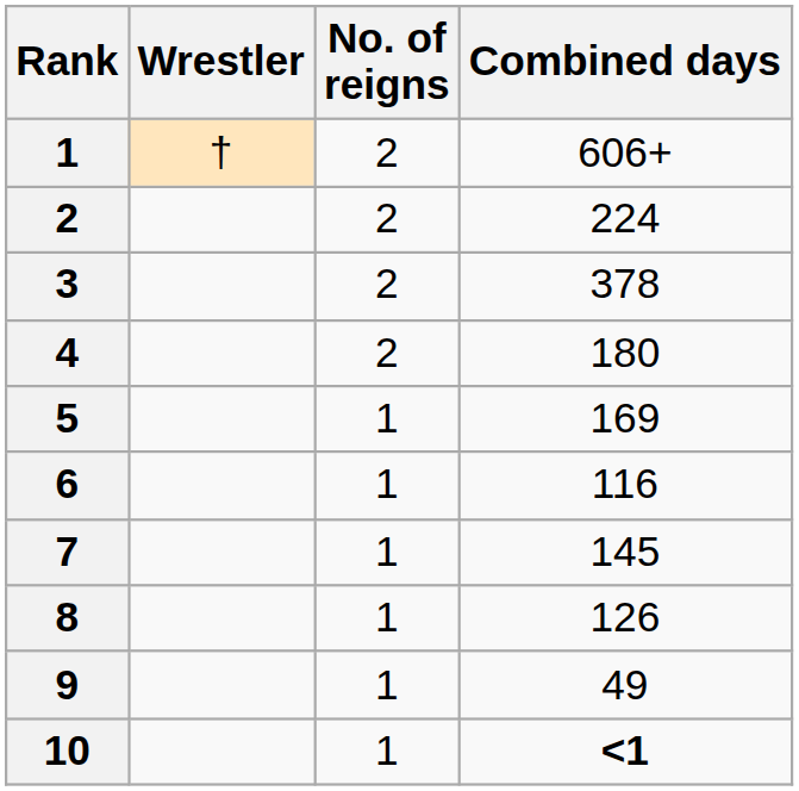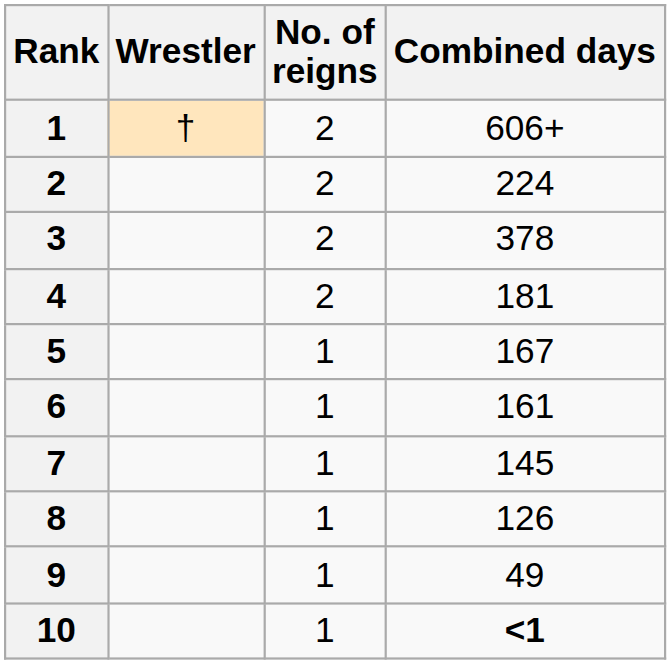 <table class="wikitable sortable" style="text-align: center">
 <tr>
 <th>Rank</th>
 <th>Wrestler</th>
 <th>No. of<br>reigns</th>
 <th>Combined days</th>
 </tr>
 <tr>
 <th>1</th>
 <td style="background:#ffe6bd;">†</td>
 <td>2</td>
 <td>606+</td>
 </tr>
 <tr>
 <th>2</th>
 <td></td>
 <td>2</td>
 <td>224</td>
 </tr>
 <tr>
 <th>3</th>
 <td></td>
 <td>2</td>
 <td>378</td>
 </tr>
 <tr>
 <th>4</th>
 <td></td>
 <td>2</td>
-<td>180</td>
+<td>181</td>
 </tr>
 <tr>
 <th>5</th>
 <td></td>
 <td>1</td>
-<td>169</td>
+<td>167</td>
 </tr>
 <tr>
 <th>6</th>
 <td></td>
 <td>1</td>
-<td>116</td>
+<td>161</td>
 </tr>
 <tr>
 <th>7</th>
 <td></td>
 <td>1</td>
 <td>145</td>
 </tr>
 <tr>
 <th>8</th>
 <td></td>
 <td>1</td>
 <td>126</td>
 </tr>
 <tr>
 <th>9</th>
 <td></td>
 <td>1</td>
 <td>49</td>
 </tr>
 <tr>
 <th>10</th>
 <td></td>
 <td>1</td>
 <td><strong><1</strong></td>
 </tr>
 </table>
